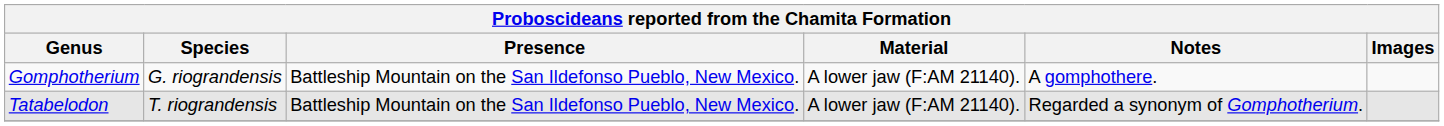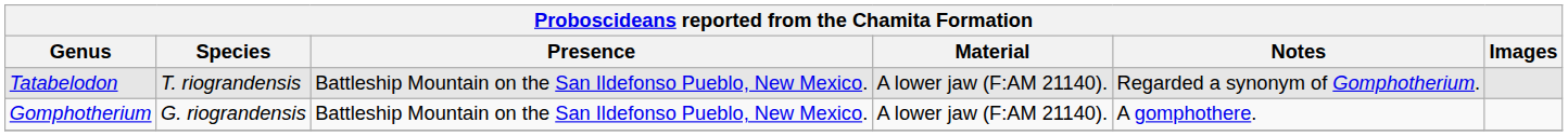 <table class="wikitable" align="center">
 <tr>
 <th colspan="6" align="center"><strong><a href='#'>Proboscideans</a> reported from the Chamita Formation</strong></th>
 </tr>
 <tr>
 <th>Genus</th>
 <th>Species</th>
 <th>Presence</th>
 <th><strong>Material</strong></th>
 <th>Notes</th>
 <th>Images</th>
 </tr>
 <tr>
+<td style="background:#E6E6E6;"><em><a href='#'>Tatabelodon</a></em></td>
+<td style="background:#E6E6E6;"><em>T. riograndensis</em></td>
+<td style="background:#E6E6E6;">Battleship Mountain on the <a href='#'>San Ildefonso Pueblo, New Mexico</a>.</td>
+<td style="background:#E6E6E6;">A lower jaw (F:AM 21140).</td>
+<td style="background:#E6E6E6;">Regarded a synonym of <em><a href='#'>Gomphotherium</a></em>.</td>
+<td style="background:#E6E6E6;"></td>
+</tr>
+<tr>
 <td><em><a href='#'>Gomphotherium</a></em></td>
 <td><em>G. riograndensis</em></td>
 <td>Battleship Mountain on the <a href='#'>San Ildefonso Pueblo, New Mexico</a>.</td>
 <td>A lower jaw (F:AM 21140).</td>
 <td>A <a href='#'>gomphothere</a>.</td>
 <td></td>
 </tr>
 <tr>
-<td style="background:#E6E6E6;"><em><a href='#'>Tatabelodon</a></em></td>
-<td style="background:#E6E6E6;"><em>T. riograndensis</em></td>
-<td style="background:#E6E6E6;">Battleship Mountain on the <a href='#'>San Ildefonso Pueblo, New Mexico</a>.</td>
-<td style="background:#E6E6E6;">A lower jaw (F:AM 21140).</td>
-<td style="background:#E6E6E6;">Regarded a synonym of <em><a href='#'>Gomphotherium</a></em>.</td>
-<td style="background:#E6E6E6;"></td>
-</tr>
-<tr>
 </tr>
 </table>
